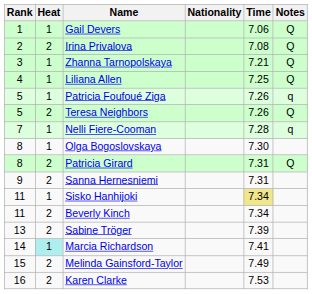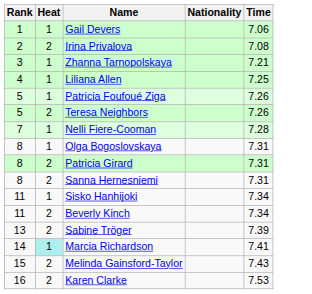 <table class="wikitable sortable" style="text-align:center">
 <tr>
 <th>Rank</th>
 <th>Heat</th>
 <th>Name</th>
 <th>Nationality</th>
 <th>Time</th>
-<th>Notes</th>
 </tr>
 <tr bgcolor=ccffcc>
 <td>1</td>
 <td>1</td>
 <td align="left"><a href='#'>Gail Devers</a></td>
 <td align=left></td>
 <td>7.06</td>
-<td>Q</td>
 </tr>
 <tr bgcolor=ccffcc>
 <td>2</td>
 <td>2</td>
 <td align="left"><a href='#'>Irina Privalova</a></td>
 <td align=left></td>
 <td>7.08</td>
-<td>Q</td>
 </tr>
 <tr bgcolor=ccffcc>
 <td>3</td>
 <td>1</td>
 <td align="left"><a href='#'>Zhanna Tarnopolskaya</a></td>
 <td align=left></td>
 <td>7.21</td>
-<td>Q</td>
 </tr>
 <tr bgcolor=ccffcc>
 <td>4</td>
 <td>1</td>
 <td align="left"><a href='#'>Liliana Allen</a></td>
 <td align=left></td>
 <td>7.25</td>
-<td>Q</td>
 </tr>
 <tr bgcolor=ddffdd>
 <td>5</td>
 <td>1</td>
 <td align="left"><a href='#'>Patricia Foufoué Ziga</a></td>
 <td align=left></td>
 <td>7.26</td>
-<td>q</td>
 </tr>
 <tr bgcolor=ccffcc>
 <td>5</td>
 <td>2</td>
 <td align="left"><a href='#'>Teresa Neighbors</a></td>
 <td align=left></td>
 <td>7.26</td>
-<td>Q</td>
 </tr>
 <tr bgcolor=ddffdd>
 <td>7</td>
 <td>1</td>
 <td align="left"><a href='#'>Nelli Fiere-Cooman</a></td>
 <td align=left></td>
 <td>7.28</td>
-<td>q</td>
 </tr>
 <tr>
 <td>8</td>
 <td>1</td>
 <td align="left"><a href='#'>Olga Bogoslovskaya</a></td>
 <td align=left></td>
-<td>7.30</td>
-<td></td>
+<td>7.31</td>
 </tr>
 <tr bgcolor=ccffcc>
 <td>8</td>
 <td>2</td>
 <td align="left"><a href='#'>Patricia Girard</a></td>
 <td align=left></td>
 <td>7.31</td>
-<td>Q</td>
 </tr>
 <tr>
-<td>9</td>
+<td>8</td>
 <td>2</td>
 <td align="left"><a href='#'>Sanna Hernesniemi</a></td>
 <td align=left></td>
 <td>7.31</td>
-<td></td>
 </tr>
 <tr>
 <td>11</td>
 <td>1</td>
 <td align="left"><a href='#'>Sisko Hanhijoki</a></td>
 <td align=left></td>
-<td style="background: khaki;">7.34</td>
-<td></td>
+<td>7.34</td>
 </tr>
 <tr>
 <td>11</td>
 <td>2</td>
 <td align="left"><a href='#'>Beverly Kinch</a></td>
 <td align=left></td>
 <td>7.34</td>
-<td></td>
 </tr>
 <tr>
 <td>13</td>
 <td>2</td>
 <td align="left"><a href='#'>Sabine Tröger</a></td>
 <td align=left></td>
 <td>7.39</td>
-<td></td>
 </tr>
 <tr>
 <td>14</td>
 <td style="background: paleturquoise;">1</td>
 <td align="left"><a href='#'>Marcia Richardson</a></td>
 <td align=left></td>
 <td>7.41</td>
-<td></td>
 </tr>
 <tr>
 <td>15</td>
 <td>2</td>
 <td align="left"><a href='#'>Melinda Gainsford-Taylor</a></td>
 <td align=left></td>
-<td>7.49</td>
-<td></td>
+<td>7.43</td>
 </tr>
 <tr>
 <td>16</td>
 <td>2</td>
 <td align="left"><a href='#'>Karen Clarke</a></td>
 <td align=left></td>
 <td>7.53</td>
-<td></td>
 </tr>
 </table>
